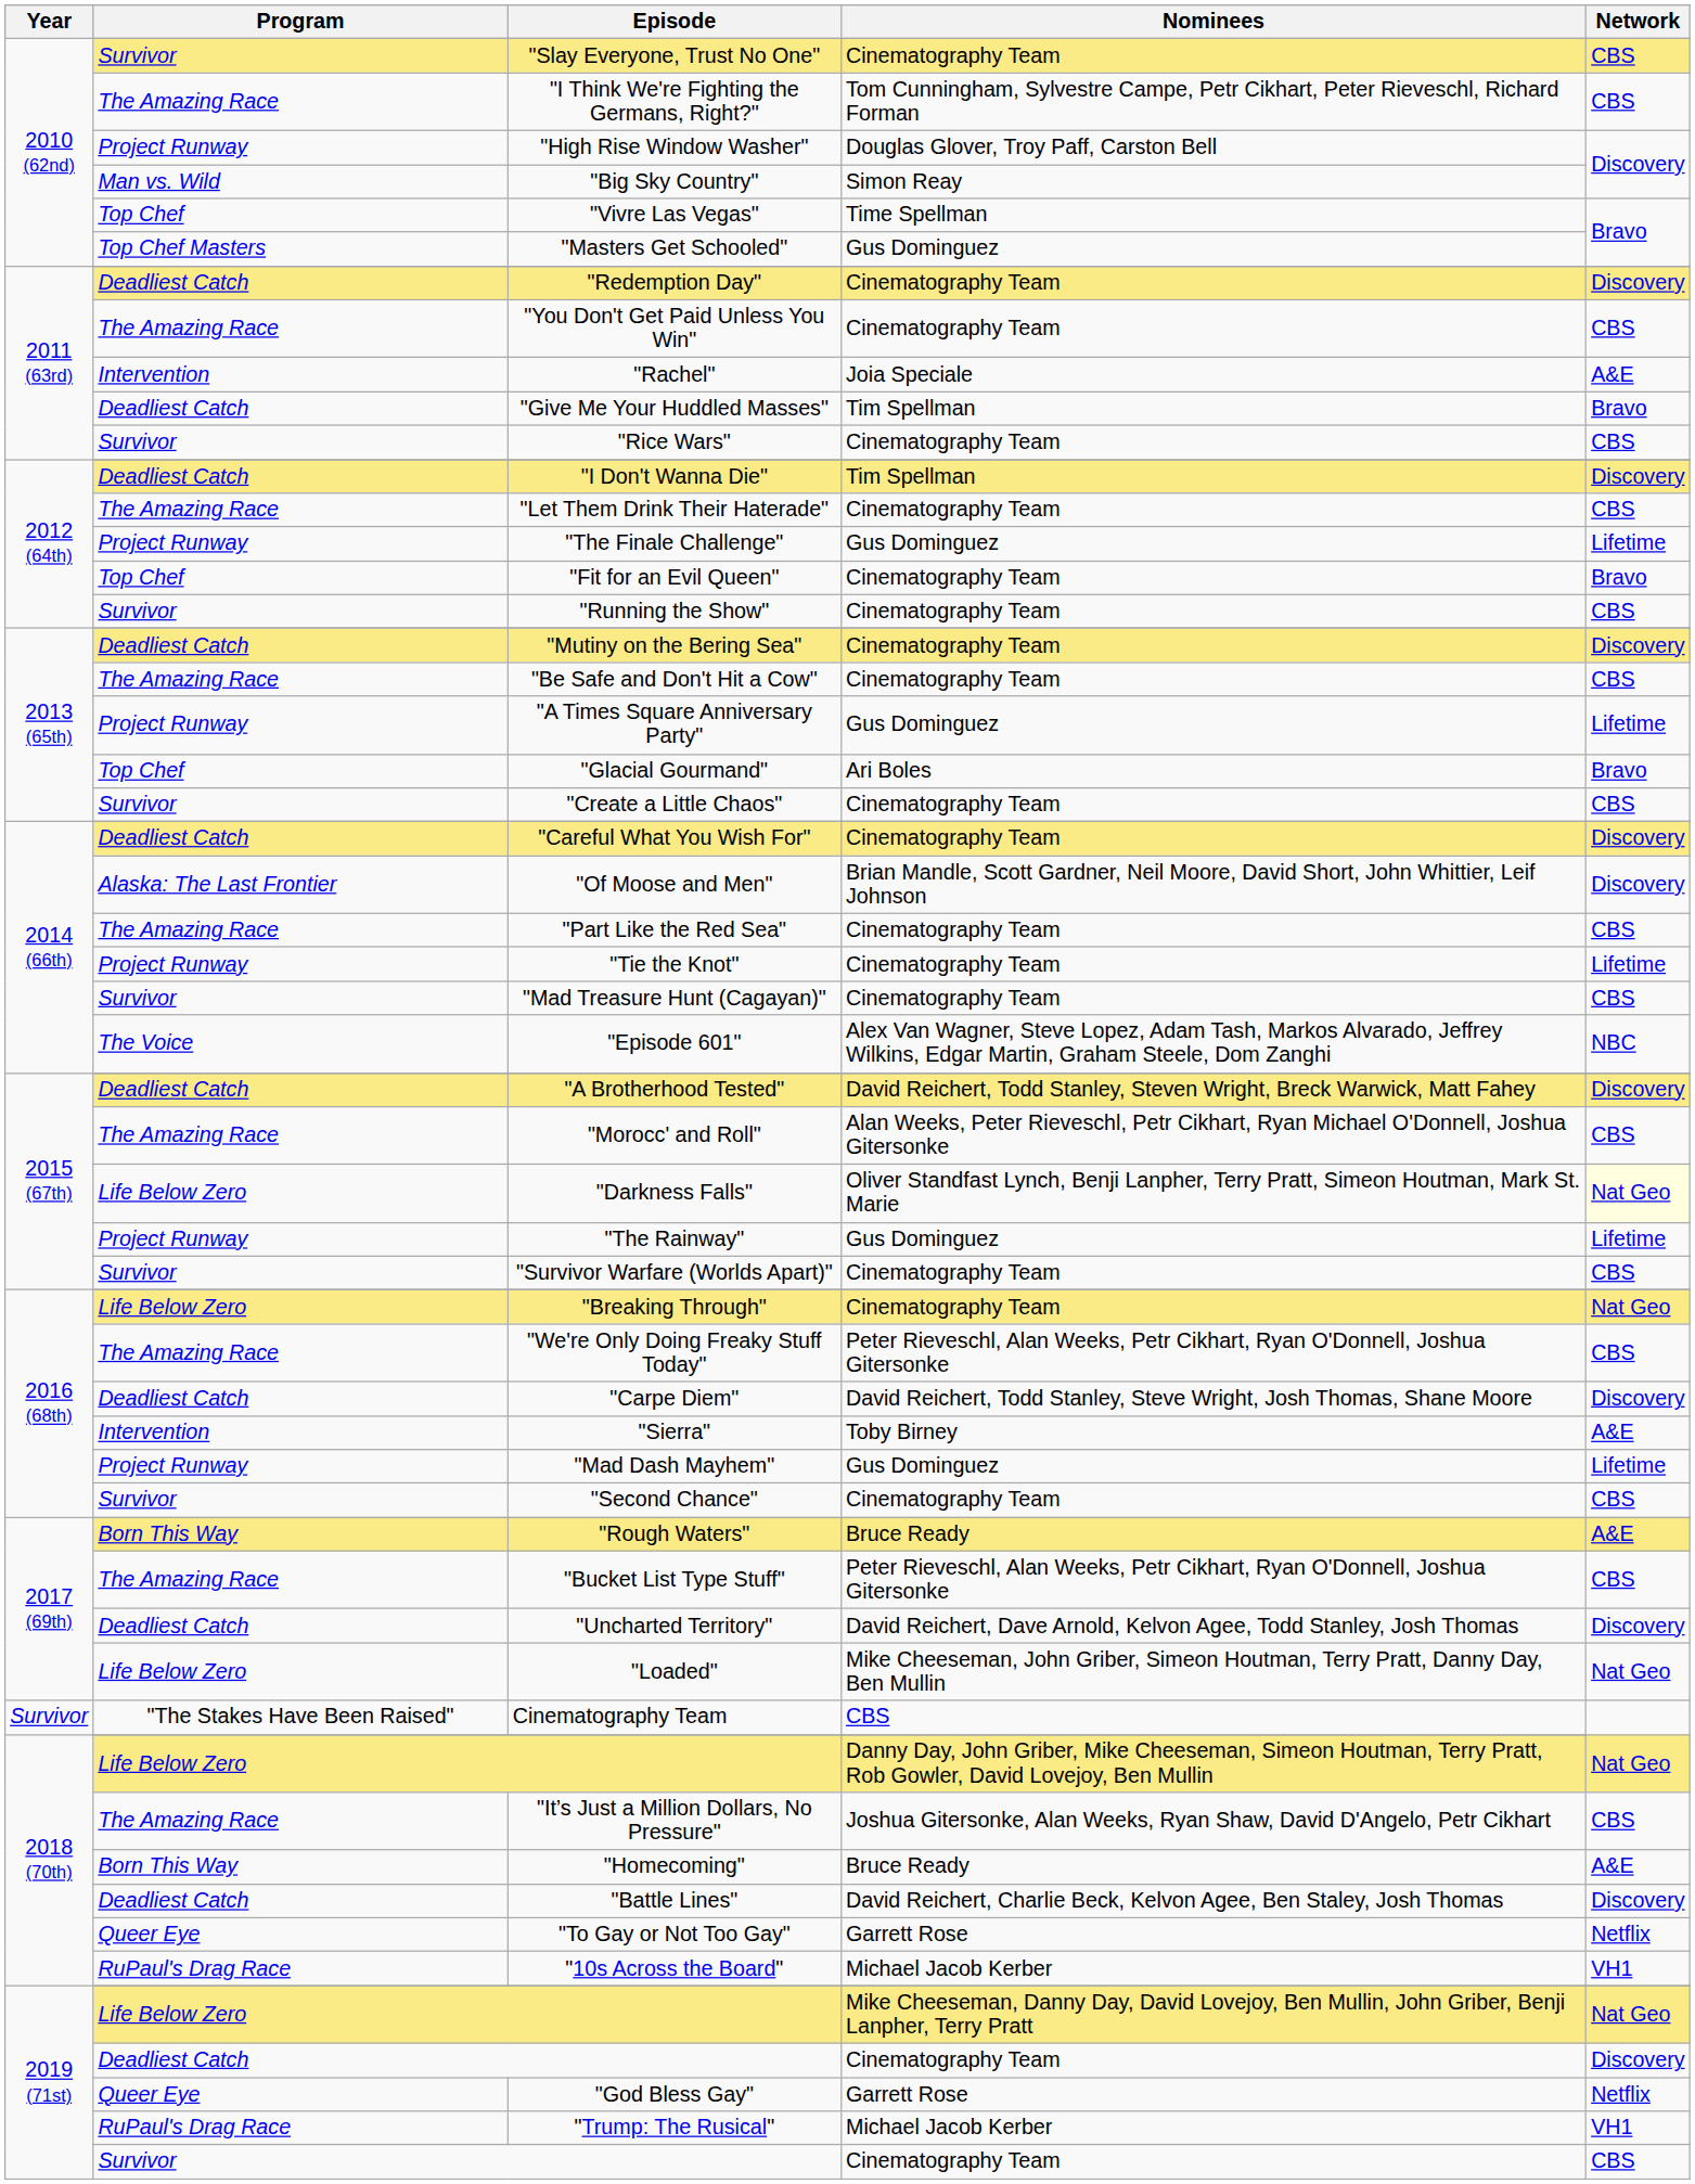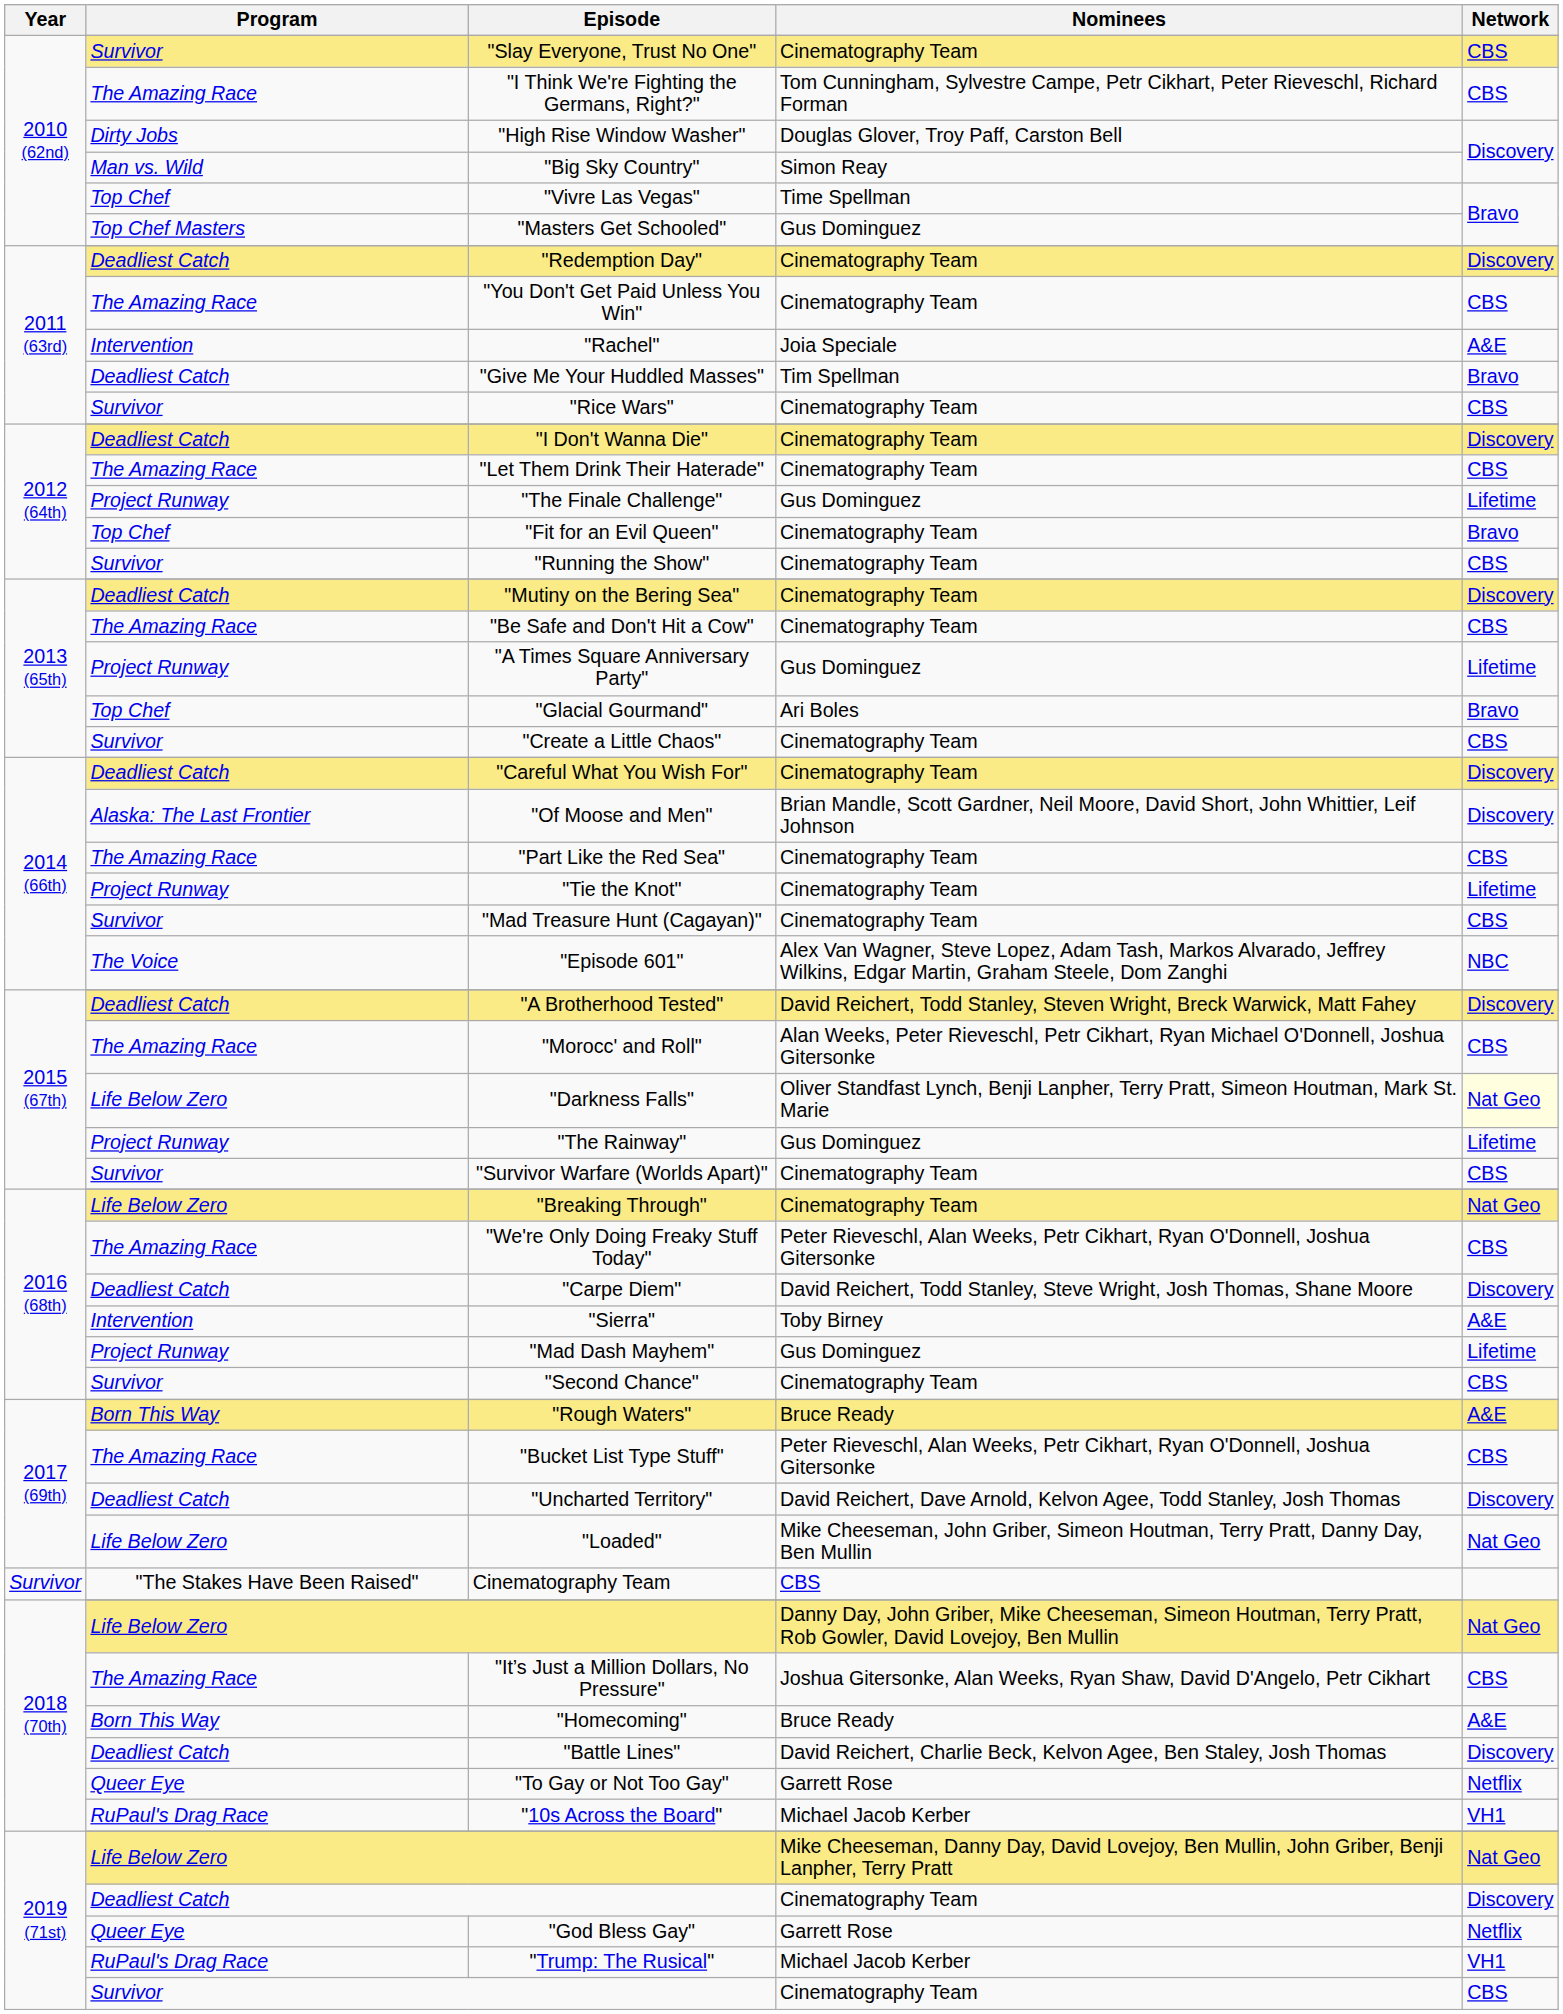 <table class="wikitable" style="width:100%">
 <tr bgcolor="#bebebe">
 <th width="5%">Year</th>
 <th width="25%">Program</th>
 <th width="20%">Episode</th>
 <th width="45%">Nominees</th>
 <th width="5%">Network</th>
 </tr>
 <tr>
 <td rowspan=7 style="text-align:center"><a href='#'>2010</a><br><small><a href='#'>(62nd)</a></small><br></td>
 </tr>
 <tr style="background:#FAEB86">
 <td><em><a href='#'>Survivor</a></em></td>
 <td align=center>"Slay Everyone, Trust No One"</td>
 <td>Cinematography Team</td>
 <td><a href='#'>CBS</a></td>
 </tr>
 <tr>
 <td><em><a href='#'>The Amazing Race</a></em></td>
 <td align=center>"I Think We're Fighting the Germans, Right?"</td>
 <td>Tom Cunningham, Sylvestre Campe, Petr Cikhart, Peter Rieveschl, Richard Forman</td>
 <td><a href='#'>CBS</a></td>
 </tr>
 <tr>
-<td><em><a href='#'>Project Runway</a></em></td>
+<td><em><a href='#'>Dirty Jobs</a></em></td>
 <td align=center>"High Rise Window Washer"</td>
 <td>Douglas Glover, Troy Paff, Carston Bell</td>
 <td rowspan=2><a href='#'>Discovery</a></td>
 </tr>
 <tr>
 <td><em><a href='#'>Man vs. Wild</a></em></td>
 <td align=center>"Big Sky Country"</td>
 <td>Simon Reay</td>
 </tr>
 <tr>
 <td><em><a href='#'>Top Chef</a></em></td>
 <td align=center>"Vivre Las Vegas"</td>
 <td>Time Spellman</td>
 <td rowspan=2><a href='#'>Bravo</a></td>
 </tr>
 <tr>
 <td><em><a href='#'>Top Chef Masters</a></em></td>
 <td align=center>"Masters Get Schooled"</td>
 <td>Gus Dominguez</td>
 </tr>
 <tr>
 <td rowspan=6 style="text-align:center"><a href='#'>2011</a><br><small><a href='#'>(63rd)</a></small><br></td>
 </tr>
 <tr style="background:#FAEB86">
 <td><em><a href='#'>Deadliest Catch</a></em></td>
 <td align=center>"Redemption Day"</td>
 <td>Cinematography Team</td>
 <td><a href='#'>Discovery</a></td>
 </tr>
 <tr>
 <td><em><a href='#'>The Amazing Race</a></em></td>
 <td align=center>"You Don't Get Paid Unless You Win"</td>
 <td>Cinematography Team</td>
 <td><a href='#'>CBS</a></td>
 </tr>
 <tr>
 <td><em><a href='#'>Intervention</a></em></td>
 <td align=center>"Rachel"</td>
 <td>Joia Speciale</td>
 <td><a href='#'>A&E</a></td>
 </tr>
 <tr>
 <td><em><a href='#'>Deadliest Catch</a></em></td>
 <td align=center>"Give Me Your Huddled Masses"</td>
 <td>Tim Spellman</td>
 <td><a href='#'>Bravo</a></td>
 </tr>
 <tr>
 <td><em><a href='#'>Survivor</a></em></td>
 <td align=center>"Rice Wars"</td>
 <td>Cinematography Team</td>
 <td><a href='#'>CBS</a></td>
 </tr>
 <tr>
 <td rowspan=6 style="text-align:center"><a href='#'>2012</a><br><small><a href='#'>(64th)</a></small><br></td>
 </tr>
 <tr style="background:#FAEB86">
 <td><em><a href='#'>Deadliest Catch</a></em></td>
 <td align=center>"I Don't Wanna Die"</td>
-<td>Tim Spellman</td>
+<td>Cinematography Team</td>
 <td><a href='#'>Discovery</a></td>
 </tr>
 <tr>
 <td><em><a href='#'>The Amazing Race</a></em></td>
 <td align=center>"Let Them Drink Their Haterade"</td>
 <td>Cinematography Team</td>
 <td><a href='#'>CBS</a></td>
 </tr>
 <tr>
 <td><em><a href='#'>Project Runway</a></em></td>
 <td align=center>"The Finale Challenge"</td>
 <td>Gus Dominguez</td>
 <td><a href='#'>Lifetime</a></td>
 </tr>
 <tr>
 <td><em><a href='#'>Top Chef</a></em></td>
 <td align=center>"Fit for an Evil Queen"</td>
 <td>Cinematography Team</td>
 <td><a href='#'>Bravo</a></td>
 </tr>
 <tr>
 <td><em><a href='#'>Survivor</a></em></td>
 <td align=center>"Running the Show"</td>
 <td>Cinematography Team</td>
 <td><a href='#'>CBS</a></td>
 </tr>
 <tr>
 <td rowspan=6 style="text-align:center"><a href='#'>2013</a><br><small><a href='#'>(65th)</a></small><br></td>
 </tr>
 <tr style="background:#FAEB86">
 <td><em><a href='#'>Deadliest Catch</a></em></td>
 <td align=center>"Mutiny on the Bering Sea"</td>
 <td>Cinematography Team</td>
 <td><a href='#'>Discovery</a></td>
 </tr>
 <tr>
 <td><em><a href='#'>The Amazing Race</a></em></td>
 <td align=center>"Be Safe and Don't Hit a Cow"</td>
 <td>Cinematography Team</td>
 <td><a href='#'>CBS</a></td>
 </tr>
 <tr>
 <td><em><a href='#'>Project Runway</a></em></td>
 <td align=center>"A Times Square Anniversary Party"</td>
 <td>Gus Dominguez</td>
 <td><a href='#'>Lifetime</a></td>
 </tr>
 <tr>
 <td><em><a href='#'>Top Chef</a></em></td>
 <td align=center>"Glacial Gourmand"</td>
 <td>Ari Boles</td>
 <td><a href='#'>Bravo</a></td>
 </tr>
 <tr>
 <td><em><a href='#'>Survivor</a></em></td>
 <td align=center>"Create a Little Chaos"</td>
 <td>Cinematography Team</td>
 <td><a href='#'>CBS</a></td>
 </tr>
 <tr>
 <td rowspan=7 style="text-align:center"><a href='#'>2014</a><br><small><a href='#'>(66th)</a></small><br></td>
 </tr>
 <tr style="background:#FAEB86">
 <td><em><a href='#'>Deadliest Catch</a></em></td>
 <td align=center>"Careful What You Wish For"</td>
 <td>Cinematography Team</td>
 <td><a href='#'>Discovery</a></td>
 </tr>
 <tr>
 <td><em><a href='#'>Alaska: The Last Frontier</a></em></td>
 <td align=center>"Of Moose and Men"</td>
 <td>Brian Mandle, Scott Gardner, Neil Moore, David Short, John Whittier, Leif Johnson</td>
 <td><a href='#'>Discovery</a></td>
 </tr>
 <tr>
 <td><em><a href='#'>The Amazing Race</a></em></td>
 <td align=center>"Part Like the Red Sea"</td>
 <td>Cinematography Team</td>
 <td><a href='#'>CBS</a></td>
 </tr>
 <tr>
 <td><em><a href='#'>Project Runway</a></em></td>
 <td align=center>"Tie the Knot"</td>
 <td>Cinematography Team</td>
 <td><a href='#'>Lifetime</a></td>
 </tr>
 <tr>
 <td><em><a href='#'>Survivor</a></em></td>
 <td align=center>"Mad Treasure Hunt (Cagayan)"</td>
 <td>Cinematography Team</td>
 <td><a href='#'>CBS</a></td>
 </tr>
 <tr>
 <td><em><a href='#'>The Voice</a></em></td>
 <td align=center>"Episode 601"</td>
 <td>Alex Van Wagner, Steve Lopez, Adam Tash, Markos Alvarado, Jeffrey Wilkins, Edgar Martin, Graham Steele, Dom Zanghi</td>
 <td><a href='#'>NBC</a></td>
 </tr>
 <tr>
 <td rowspan=6 style="text-align:center"><a href='#'>2015</a><br><small><a href='#'>(67th)</a></small><br></td>
 </tr>
 <tr style="background:#FAEB86">
 <td><em><a href='#'>Deadliest Catch</a></em></td>
 <td align=center>"A Brotherhood Tested"</td>
 <td>David Reichert, Todd Stanley, Steven Wright, Breck Warwick, Matt Fahey</td>
 <td><a href='#'>Discovery</a></td>
 </tr>
 <tr>
 <td><em><a href='#'>The Amazing Race</a></em></td>
 <td align=center>"Morocc' and Roll"</td>
 <td>Alan Weeks, Peter Rieveschl, Petr Cikhart, Ryan Michael O'Donnell, Joshua Gitersonke</td>
 <td><a href='#'>CBS</a></td>
 </tr>
 <tr>
 <td><em><a href='#'>Life Below Zero</a></em></td>
 <td align=center>"Darkness Falls"</td>
 <td>Oliver Standfast Lynch, Benji Lanpher, Terry Pratt, Simeon Houtman, Mark St. Marie</td>
 <td style="background: lightyellow;"><a href='#'>Nat Geo</a></td>
 </tr>
 <tr>
 <td><em><a href='#'>Project Runway</a></em></td>
 <td align=center>"The Rainway"</td>
 <td>Gus Dominguez</td>
 <td><a href='#'>Lifetime</a></td>
 </tr>
 <tr>
 <td><em><a href='#'>Survivor</a></em></td>
 <td align=center>"Survivor Warfare (Worlds Apart)"</td>
 <td>Cinematography Team</td>
 <td><a href='#'>CBS</a></td>
 </tr>
 <tr>
 <td rowspan=7 style="text-align:center"><a href='#'>2016</a><br><small><a href='#'>(68th)</a></small><br></td>
 </tr>
 <tr style="background:#FAEB86">
 <td><em><a href='#'>Life Below Zero</a></em></td>
 <td align=center>"Breaking Through"</td>
 <td>Cinematography Team</td>
 <td><a href='#'>Nat Geo</a></td>
 </tr>
 <tr>
 <td><em><a href='#'>The Amazing Race</a></em></td>
 <td align=center>"We're Only Doing Freaky Stuff Today"</td>
 <td>Peter Rieveschl, Alan Weeks, Petr Cikhart, Ryan O'Donnell, Joshua Gitersonke</td>
 <td><a href='#'>CBS</a></td>
 </tr>
 <tr>
 <td><em><a href='#'>Deadliest Catch</a></em></td>
 <td align=center>"Carpe Diem"</td>
 <td>David Reichert, Todd Stanley, Steve Wright, Josh Thomas, Shane Moore</td>
 <td><a href='#'>Discovery</a></td>
 </tr>
 <tr>
 <td><em><a href='#'>Intervention</a></em></td>
 <td align=center>"Sierra"</td>
 <td>Toby Birney</td>
 <td><a href='#'>A&E</a></td>
 </tr>
 <tr>
 <td><em><a href='#'>Project Runway</a></em></td>
 <td align=center>"Mad Dash Mayhem"</td>
 <td>Gus Dominguez</td>
 <td><a href='#'>Lifetime</a></td>
 </tr>
 <tr>
 <td><em><a href='#'>Survivor</a></em></td>
 <td align=center>"Second Chance"</td>
 <td>Cinematography Team</td>
 <td><a href='#'>CBS</a></td>
 </tr>
 <tr>
 <td rowspan=6 style="text-align:center"><a href='#'>2017</a><br><small><a href='#'>(69th)</a></small><br></td>
 </tr>
 <tr>
 </tr>
 <tr style="background:#FAEB86;">
 <td><em><a href='#'>Born This Way</a></em></td>
 <td align=center>"Rough Waters"</td>
 <td>Bruce Ready</td>
 <td><a href='#'>A&E</a></td>
 </tr>
 <tr>
 <td><em><a href='#'>The Amazing Race</a></em></td>
 <td align=center>"Bucket List Type Stuff"</td>
 <td>Peter Rieveschl, Alan Weeks, Petr Cikhart, Ryan O'Donnell, Joshua Gitersonke</td>
 <td><a href='#'>CBS</a></td>
 </tr>
 <tr>
 <td><em><a href='#'>Deadliest Catch</a></em></td>
 <td align=center>"Uncharted Territory"</td>
 <td>David Reichert, Dave Arnold, Kelvon Agee, Todd Stanley, Josh Thomas</td>
 <td><a href='#'>Discovery</a></td>
 </tr>
 <tr>
 <td><em><a href='#'>Life Below Zero</a></em></td>
 <td align=center>"Loaded"</td>
 <td>Mike Cheeseman, John Griber, Simeon Houtman, Terry Pratt, Danny Day, Ben Mullin</td>
 <td><a href='#'>Nat Geo</a></td>
 </tr>
 <tr>
 <td><em><a href='#'>Survivor</a></em></td>
 <td align=center>"The Stakes Have Been Raised"</td>
 <td>Cinematography Team</td>
 <td><a href='#'>CBS</a></td>
 </tr>
 <tr>
 <td rowspan=7 style="text-align:center"><a href='#'>2018</a><br><small><a href='#'>(70th)</a></small><br></td>
 </tr>
 <tr style="background:#FAEB86;">
 <td colspan=2><em><a href='#'>Life Below Zero</a></em></td>
 <td>Danny Day, John Griber, Mike Cheeseman, Simeon Houtman, Terry Pratt, Rob Gowler, David Lovejoy, Ben Mullin</td>
 <td><a href='#'>Nat Geo</a></td>
 </tr>
 <tr>
 <td><em><a href='#'>The Amazing Race</a></em></td>
 <td align=center>"It’s Just a Million Dollars, No Pressure"</td>
 <td>Joshua Gitersonke, Alan Weeks, Ryan Shaw, David D'Angelo, Petr Cikhart</td>
 <td><a href='#'>CBS</a></td>
 </tr>
 <tr>
 <td><em><a href='#'>Born This Way</a></em></td>
 <td align=center>"Homecoming"</td>
 <td>Bruce Ready</td>
 <td><a href='#'>A&E</a></td>
 </tr>
 <tr>
 <td><em><a href='#'>Deadliest Catch</a></em></td>
 <td align=center>"Battle Lines"</td>
 <td>David Reichert, Charlie Beck, Kelvon Agee, Ben Staley, Josh Thomas</td>
 <td><a href='#'>Discovery</a></td>
 </tr>
 <tr>
 <td><em><a href='#'>Queer Eye</a></em></td>
 <td align=center>"To Gay or Not Too Gay"</td>
 <td>Garrett Rose</td>
 <td><a href='#'>Netflix</a></td>
 </tr>
 <tr>
 <td><em><a href='#'>RuPaul's Drag Race</a></em></td>
 <td align=center>"<a href='#'>10s Across the Board</a>"</td>
 <td>Michael Jacob Kerber</td>
 <td><a href='#'>VH1</a></td>
 </tr>
 <tr>
 <td rowspan=6 style="text-align:center"><a href='#'>2019</a><br><small><a href='#'>(71st)</a></small><br></td>
 </tr>
 <tr style="background:#FAEB86;">
 <td colspan=2><em><a href='#'>Life Below Zero</a></em></td>
 <td>Mike Cheeseman, Danny Day, David Lovejoy, Ben Mullin, John Griber, Benji Lanpher, Terry Pratt</td>
 <td><a href='#'>Nat Geo</a></td>
 </tr>
 <tr>
 <td colspan=2><em><a href='#'>Deadliest Catch</a></em></td>
 <td>Cinematography Team</td>
 <td><a href='#'>Discovery</a></td>
 </tr>
 <tr>
 <td><em><a href='#'>Queer Eye</a></em></td>
 <td align=center>"God Bless Gay"</td>
 <td>Garrett Rose</td>
 <td><a href='#'>Netflix</a></td>
 </tr>
 <tr>
 <td><em><a href='#'>RuPaul's Drag Race</a></em></td>
 <td align=center>"<a href='#'>Trump: The Rusical</a>"</td>
 <td>Michael Jacob Kerber</td>
 <td><a href='#'>VH1</a></td>
 </tr>
 <tr>
 <td colspan=2><em><a href='#'>Survivor</a></em></td>
 <td>Cinematography Team</td>
 <td><a href='#'>CBS</a></td>
 </tr>
 </table>
